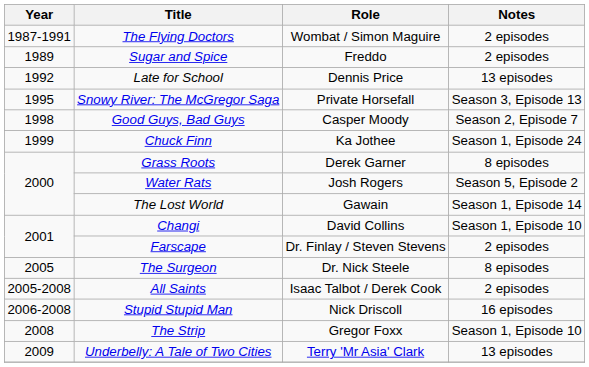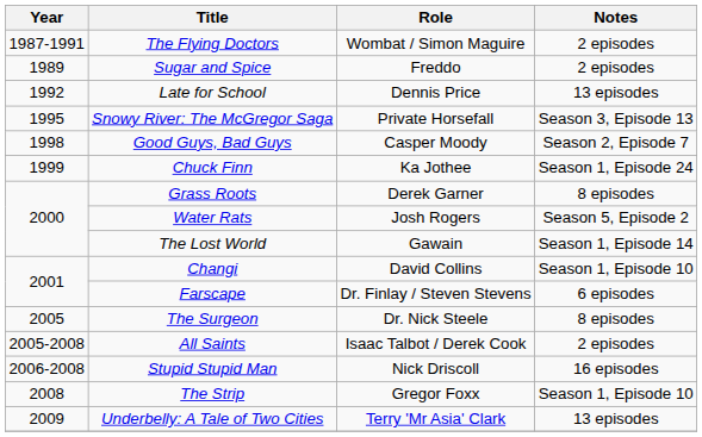 <table class="wikitable sortable"  style="text-align:center;">
 <tr>
 <th>Year</th>
 <th>Title</th>
 <th>Role</th>
 <th>Notes</th>
 </tr>
 <tr>
 <td>1987-1991</td>
 <td><em><a href='#'>The Flying Doctors</a></em></td>
 <td>Wombat / Simon Maguire</td>
 <td>2 episodes</td>
 </tr>
 <tr>
 <td>1989</td>
 <td><em><a href='#'>Sugar and Spice</a></em></td>
 <td>Freddo</td>
 <td>2 episodes</td>
 </tr>
 <tr>
 <td>1992</td>
 <td><em>Late for School</em></td>
 <td>Dennis Price</td>
 <td>13 episodes</td>
 </tr>
 <tr>
 <td>1995</td>
 <td><em><a href='#'>Snowy River: The McGregor Saga</a></em></td>
 <td>Private Horsefall</td>
 <td>Season 3, Episode 13</td>
 </tr>
 <tr>
 <td>1998</td>
 <td><em><a href='#'>Good Guys, Bad Guys</a></em></td>
 <td>Casper Moody</td>
 <td>Season 2, Episode 7</td>
 </tr>
 <tr>
 <td>1999</td>
 <td><em><a href='#'>Chuck Finn</a></em></td>
 <td>Ka Jothee</td>
 <td>Season 1, Episode 24</td>
 </tr>
 <tr>
 <td rowspan="3">2000</td>
 <td><em><a href='#'>Grass Roots</a></em></td>
 <td>Derek Garner</td>
 <td>8 episodes</td>
 </tr>
 <tr>
 <td><em><a href='#'>Water Rats</a></em></td>
 <td>Josh Rogers</td>
 <td>Season 5, Episode 2</td>
 </tr>
 <tr>
 <td><em>The Lost World</em></td>
 <td>Gawain</td>
 <td>Season 1, Episode 14</td>
 </tr>
 <tr>
 <td rowspan="2">2001</td>
 <td><em><a href='#'>Changi</a></em></td>
 <td>David Collins</td>
 <td>Season 1, Episode 10</td>
 </tr>
 <tr>
 <td><em><a href='#'>Farscape</a></em></td>
 <td>Dr. Finlay / Steven Stevens</td>
-<td>2 episodes</td>
+<td>6 episodes</td>
 </tr>
 <tr>
 <td>2005</td>
 <td><em><a href='#'>The Surgeon</a></em></td>
 <td>Dr. Nick Steele</td>
 <td>8 episodes</td>
 </tr>
 <tr>
 <td>2005-2008</td>
 <td><em><a href='#'>All Saints</a></em></td>
 <td>Isaac Talbot / Derek Cook</td>
 <td>2 episodes</td>
 </tr>
 <tr>
 <td>2006-2008</td>
 <td><em><a href='#'>Stupid Stupid Man</a></em></td>
 <td>Nick Driscoll</td>
 <td>16 episodes</td>
 </tr>
 <tr>
 <td>2008</td>
 <td><em><a href='#'>The Strip</a></em></td>
 <td>Gregor Foxx</td>
 <td>Season 1, Episode 10</td>
 </tr>
 <tr>
 <td>2009</td>
 <td><em><a href='#'>Underbelly: A Tale of Two Cities</a></em></td>
 <td><a href='#'>Terry 'Mr Asia' Clark</a></td>
 <td>13 episodes</td>
 </tr>
 <tr>
 </tr>
 </table>
